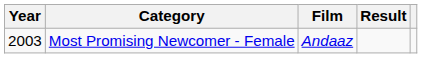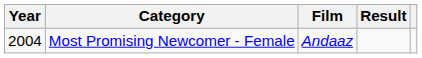 <table class="wikitable plainrowheaders">
 <tr>
 <th>Year</th>
 <th>Category</th>
 <th>Film</th>
 <th>Result</th>
 <th></th>
 </tr>
 <tr>
-<td>2003</td>
+<td>2004</td>
 <td><a href='#'>Most Promising Newcomer - Female</a></td>
 <td><em><a href='#'>Andaaz</a></em></td>
 <td></td>
 <td></td>
 </tr>
 </table>
